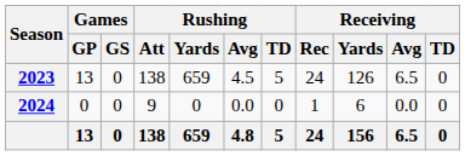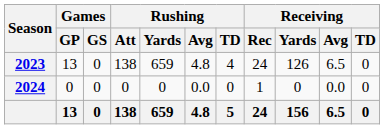 <table class="wikitable" style="text-align:center;">
 <tr>
 <th rowspan="2">Season</th>
 <th colspan="2">Games</th>
 <th colspan="4">Rushing</th>
 <th colspan="4">Receiving</th>
 </tr>
 <tr>
 <th>GP</th>
 <th>GS</th>
 <th>Att</th>
 <th>Yards</th>
 <th>Avg</th>
 <th>TD</th>
 <th>Rec</th>
 <th>Yards</th>
 <th>Avg</th>
 <th>TD</th>
 </tr>
 <tr>
 <th><a href='#'>2023</a></th>
 <td>13</td>
 <td>0</td>
 <td>138</td>
 <td>659</td>
-<td>4.5</td>
-<td>5</td>
+<td>4.8</td>
+<td>4</td>
 <td>24</td>
 <td>126</td>
 <td>6.5</td>
 <td>0</td>
 </tr>
 <tr>
 <th><a href='#'>2024</a></th>
 <td>0</td>
 <td>0</td>
-<td>9</td>
+<td>0</td>
 <td>0</td>
 <td>0.0</td>
 <td>0</td>
 <td>1</td>
-<td>6</td>
+<td>0</td>
 <td>0.0</td>
 <td>0</td>
 </tr>
 <tr>
 <th></th>
 <th>13</th>
 <th>0</th>
 <th>138</th>
 <th>659</th>
 <th>4.8</th>
 <th>5</th>
 <th>24</th>
 <th>156</th>
 <th>6.5</th>
 <th>0</th>
 </tr>
 </table>
